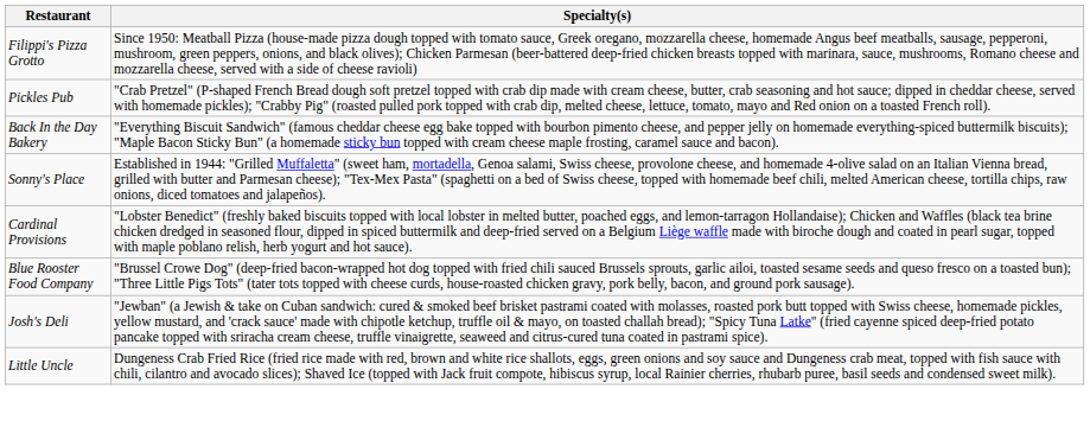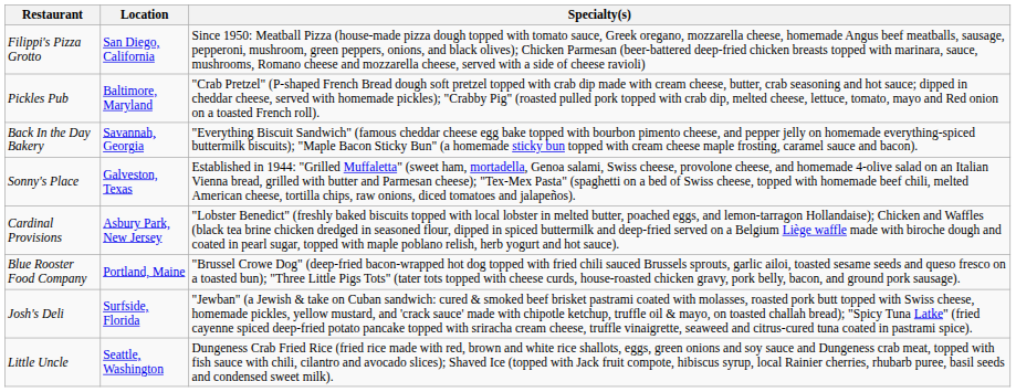 <table class="wikitable" style="width:100%;">
 <tr>
 <th>Restaurant</th>
+<th>Location</th>
 <th>Specialty(s)</th>
 </tr>
 <tr>
 <td><em>Filippi's Pizza Grotto</em></td>
+<td><a href='#'>San Diego, California</a></td>
 <td>Since 1950: Meatball Pizza (house-made pizza dough topped with tomato sauce, Greek oregano, mozzarella cheese, homemade Angus beef meatballs, sausage, pepperoni, mushroom, green peppers, onions, and black olives); Chicken Parmesan (beer-battered deep-fried chicken breasts topped with marinara, sauce, mushrooms, Romano cheese and mozzarella cheese, served with a side of cheese ravioli)</td>
 </tr>
 <tr>
 <td><em>Pickles Pub</em></td>
+<td><a href='#'>Baltimore, Maryland</a></td>
 <td>"Crab Pretzel" (P-shaped French Bread dough soft pretzel topped with crab dip made with cream cheese, butter, crab seasoning and hot sauce; dipped in cheddar cheese, served with homemade pickles); "Crabby Pig" (roasted pulled pork topped with crab dip, melted cheese, lettuce, tomato, mayo and Red onion on a toasted French roll).</td>
 </tr>
 <tr>
 <td><em>Back In the Day Bakery</em></td>
+<td><a href='#'>Savannah, Georgia</a></td>
 <td>"Everything Biscuit Sandwich" (famous cheddar cheese egg bake topped with bourbon pimento cheese, and pepper jelly on homemade everything-spiced buttermilk biscuits); "Maple Bacon Sticky Bun" (a homemade <a href='#'>sticky bun</a> topped with cream cheese maple frosting, caramel sauce and bacon).</td>
 </tr>
 <tr>
 <td><em>Sonny's Place</em></td>
+<td><a href='#'>Galveston, Texas</a></td>
 <td>Established in 1944: "Grilled <a href='#'>Muffaletta</a>" (sweet ham, <a href='#'>mortadella</a>, Genoa salami, Swiss cheese, provolone cheese, and homemade 4-olive salad on an Italian Vienna bread, grilled with butter and Parmesan cheese); "Tex-Mex Pasta" (spaghetti on a bed of Swiss cheese, topped with homemade beef chili, melted American cheese, tortilla chips, raw onions, diced tomatoes and jalapeños).</td>
 </tr>
 <tr>
 <td><em>Cardinal Provisions</em></td>
+<td><a href='#'>Asbury Park, New Jersey</a></td>
 <td>"Lobster Benedict" (freshly baked biscuits topped with local lobster in melted butter, poached eggs, and lemon-tarragon Hollandaise); Chicken and Waffles (black tea brine chicken dredged in seasoned flour, dipped in spiced buttermilk and deep-fried served on a Belgium <a href='#'>Liège waffle</a> made with biroche dough and coated in pearl sugar, topped with maple poblano relish, herb yogurt and hot sauce).</td>
 </tr>
 <tr>
 <td><em>Blue Rooster Food Company</em></td>
+<td><a href='#'>Portland, Maine</a></td>
 <td>"Brussel Crowe Dog" (deep-fried bacon-wrapped hot dog topped with fried chili sauced Brussels sprouts, garlic ailoi, toasted sesame seeds and queso fresco on a toasted bun); "Three Little Pigs Tots" (tater tots topped with cheese curds, house-roasted chicken gravy, pork belly, bacon, and ground pork sausage).</td>
 </tr>
 <tr>
 <td><em>Josh's Deli</em></td>
+<td><a href='#'>Surfside, Florida</a></td>
 <td>"Jewban" (a Jewish & take on Cuban sandwich: cured & smoked beef brisket pastrami coated with molasses, roasted pork butt topped with Swiss cheese, homemade pickles, yellow mustard, and 'crack sauce' made with chipotle ketchup, truffle oil & mayo, on toasted challah bread); "Spicy Tuna <a href='#'>Latke</a>" (fried cayenne spiced deep-fried potato pancake topped with sriracha cream cheese, truffle vinaigrette, seaweed and citrus-cured tuna coated in pastrami spice).</td>
 </tr>
 <tr>
 <td><em>Little Uncle</em></td>
+<td><a href='#'>Seattle, Washington</a></td>
 <td>Dungeness Crab Fried Rice (fried rice made with red, brown and white rice shallots, eggs, green onions and soy sauce and Dungeness crab meat, topped with fish sauce with chili, cilantro and avocado slices); Shaved Ice (topped with Jack fruit compote, hibiscus syrup, local Rainier cherries, rhubarb puree, basil seeds and condensed sweet milk).</td>
 </tr>
 </table>
